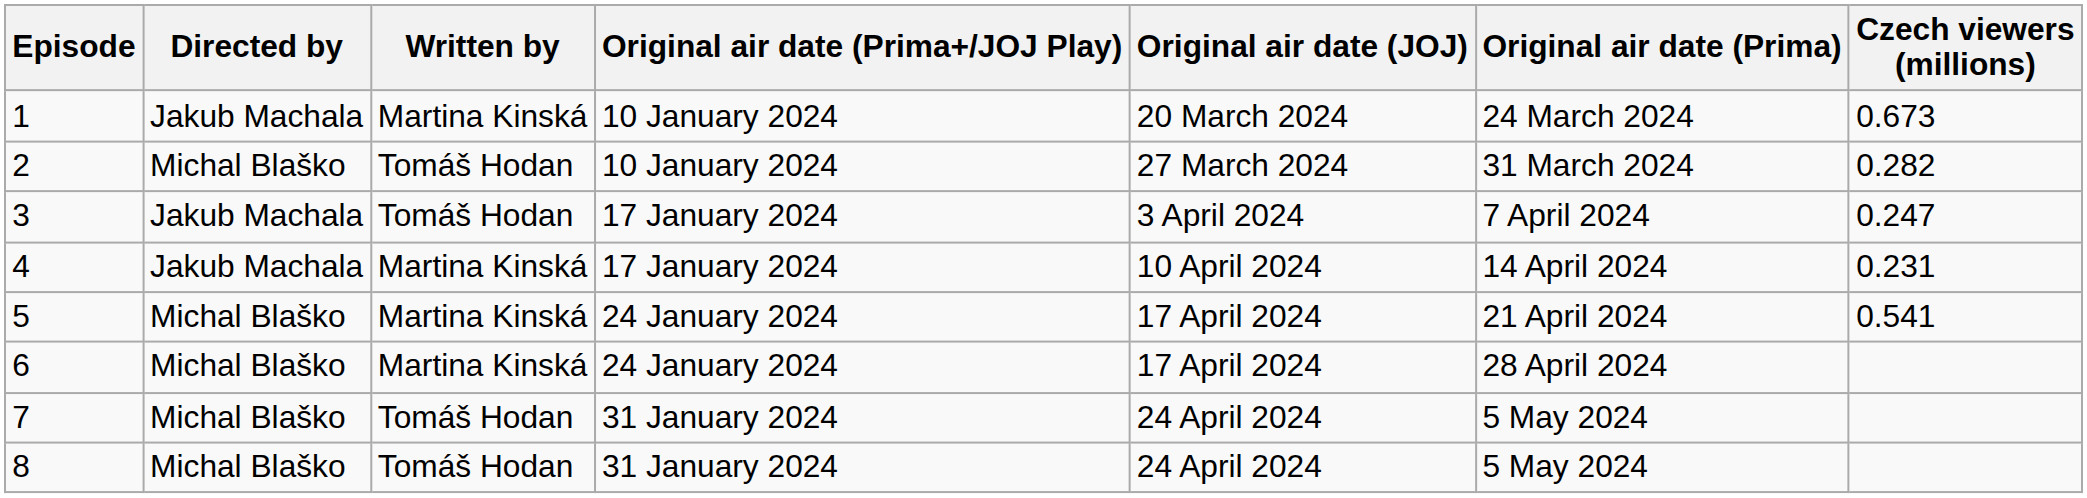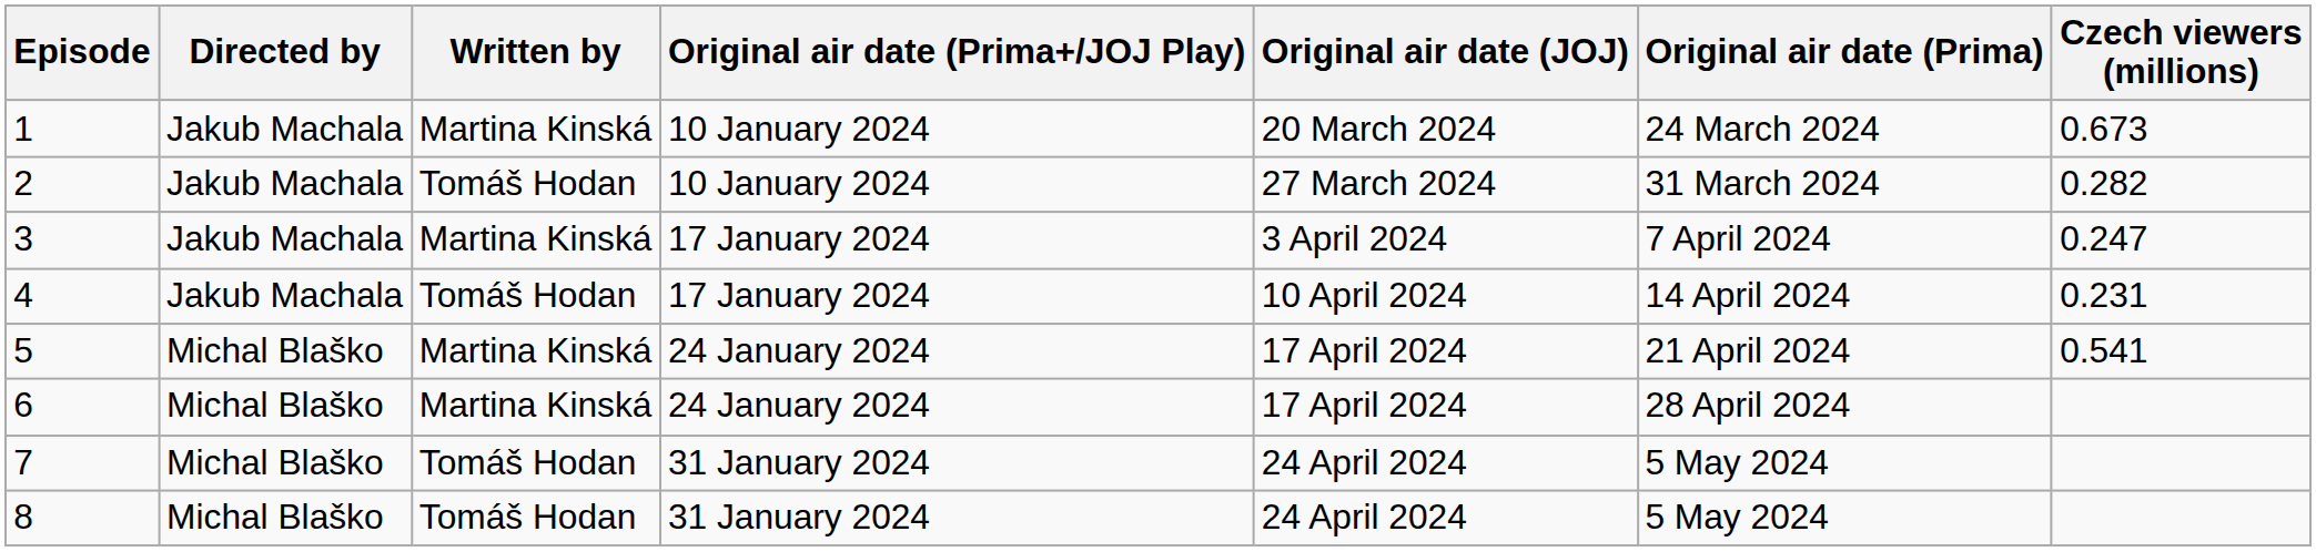 <table class="wikitable">
 <tr>
 <th>Episode</th>
 <th>Directed by</th>
 <th>Written by</th>
 <th>Original air date (Prima+/JOJ Play)</th>
 <th>Original air date (JOJ)</th>
 <th>Original air date (Prima)</th>
 <th>Czech viewers<br>(millions)</th>
 </tr>
 <tr>
 <td>1</td>
 <td>Jakub Machala</td>
 <td>Martina Kinská</td>
 <td>10 January 2024</td>
 <td>20 March 2024</td>
 <td>24 March 2024</td>
 <td>0.673</td>
 </tr>
 <tr>
 <td>2</td>
-<td>Michal Blaško</td>
+<td>Jakub Machala</td>
 <td>Tomáš Hodan</td>
 <td>10 January 2024</td>
 <td>27 March 2024</td>
 <td>31 March 2024</td>
 <td>0.282</td>
 </tr>
 <tr>
 <td>3</td>
 <td>Jakub Machala</td>
-<td>Tomáš Hodan</td>
+<td>Martina Kinská</td>
 <td>17 January 2024</td>
 <td>3 April 2024</td>
 <td>7 April 2024</td>
 <td>0.247</td>
 </tr>
 <tr>
 <td>4</td>
 <td>Jakub Machala</td>
-<td>Martina Kinská</td>
+<td>Tomáš Hodan</td>
 <td>17 January 2024</td>
 <td>10 April 2024</td>
 <td>14 April 2024</td>
 <td>0.231</td>
 </tr>
 <tr>
 <td>5</td>
 <td>Michal Blaško</td>
 <td>Martina Kinská</td>
 <td>24 January 2024</td>
 <td>17 April 2024</td>
 <td>21 April 2024</td>
 <td>0.541</td>
 </tr>
 <tr>
 <td>6</td>
 <td>Michal Blaško</td>
 <td>Martina Kinská</td>
 <td>24 January 2024</td>
 <td>17 April 2024</td>
 <td>28 April 2024</td>
 <td></td>
 </tr>
 <tr>
 <td>7</td>
 <td>Michal Blaško</td>
 <td>Tomáš Hodan</td>
 <td>31 January 2024</td>
 <td>24 April 2024</td>
 <td>5 May 2024</td>
 <td></td>
 </tr>
 <tr>
 <td>8</td>
 <td>Michal Blaško</td>
 <td>Tomáš Hodan</td>
 <td>31 January 2024</td>
 <td>24 April 2024</td>
 <td>5 May 2024</td>
 <td></td>
 </tr>
 </table>
